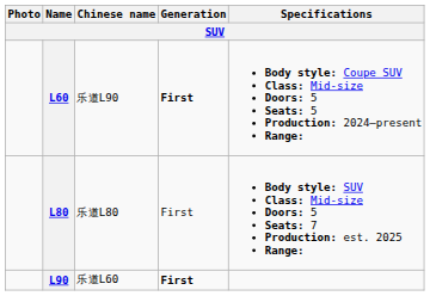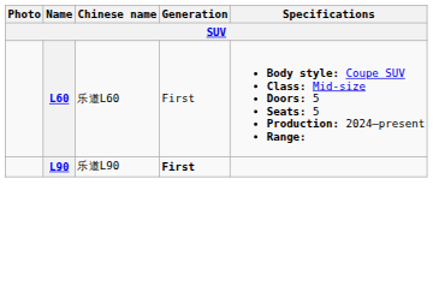 <table class="wikitable">
 <tr>
 <th>Photo</th>
 <th>Name</th>
 <th>Chinese name</th>
 <th>Generation</th>
 <th>Specifications</th>
 </tr>
 <tr>
 <th colspan="5"><a href='#'>SUV</a></th>
 </tr>
 <tr>
 <td></td>
 <th><a href='#'>L60</a></th>
-<td>乐道L90</td>
-<td><strong>First</strong></td>
+<td>乐道L60</td>
+<td>First</td>
 <td {{Plainlist><br><ul><li><strong>Body style:</strong> <a href='#'>Coupe SUV</a></li><li><strong>Class:</strong> <a href='#'>Mid-size</a></li><li><strong>Doors:</strong> 5</li><li><strong>Seats:</strong> 5</li><li><strong>Production:</strong> 2024–present</li><li><strong>Range:</strong></li></ul></td>
 </tr>
 <tr>
 <td></td>
-<th><a href='#'>L80</a></th>
-<td>乐道L80</td>
-<td>First</td>
-<td {{Plainlist><br><ul><li><strong>Body style:</strong> <a href='#'>SUV</a></li><li><strong>Class:</strong> <a href='#'>Mid-size</a></li><li><strong>Doors:</strong> 5</li><li><strong>Seats:</strong> 7</li><li><strong>Production:</strong> est. 2025</li><li><strong>Range:</strong></li></ul></td>
-</tr>
-<tr>
-<td></td>
 <th><a href='#'>L90</a></th>
-<td>乐道L60</td>
+<td>乐道L90</td>
 <td><strong>First</strong></td>
 <td></td>
 </tr>
 </table>
